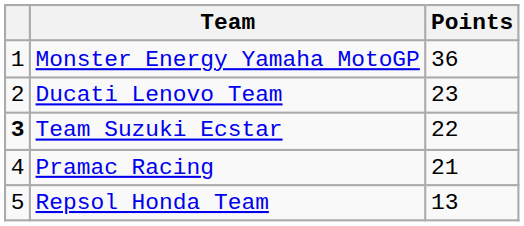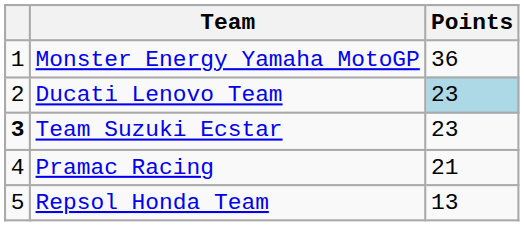 <table class="wikitable" style="font-size: 85%;">
 <tr>
 <th></th>
 <th>Team</th>
 <th>Points</th>
 </tr>
 <tr>
 <td align=center>1</td>
 <td> <a href='#'>Monster Energy Yamaha MotoGP</a></td>
 <td align=left>36</td>
 </tr>
 <tr>
 <td align=center>2</td>
 <td> <a href='#'>Ducati Lenovo Team</a></td>
-<td align=left>23</td>
+<td align=left style="background: lightblue;">23</td>
 </tr>
 <tr>
 <td align=center><strong>3</strong></td>
 <td> <a href='#'>Team Suzuki Ecstar</a></td>
-<td align=left>22</td>
+<td align=left>23</td>
 </tr>
 <tr>
 <td align=center>4</td>
 <td> <a href='#'>Pramac Racing</a></td>
 <td align=left>21</td>
 </tr>
 <tr>
 <td align=center>5</td>
 <td> <a href='#'>Repsol Honda Team</a></td>
 <td align=left>13</td>
 </tr>
 </table>
